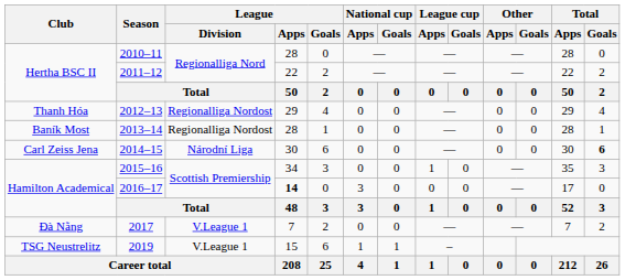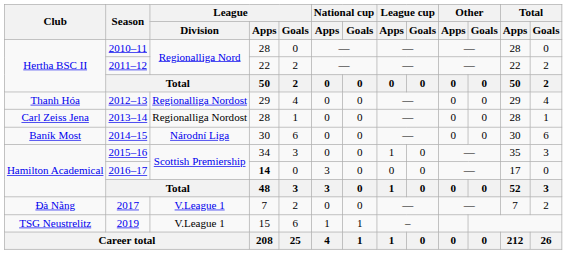 <table class="wikitable" style="text-align: center">
 <tr>
 <th rowspan="2">Club</th>
 <th rowspan="2">Season</th>
 <th colspan="3">League</th>
 <th colspan="2">National cup</th>
 <th colspan="2">League cup</th>
 <th colspan="2">Other</th>
 <th colspan="2">Total</th>
 </tr>
 <tr>
 <th>Division</th>
 <th>Apps</th>
 <th>Goals</th>
 <th>Apps</th>
 <th>Goals</th>
 <th>Apps</th>
 <th>Goals</th>
 <th>Apps</th>
 <th>Goals</th>
 <th>Apps</th>
 <th>Goals</th>
 </tr>
 <tr>
 <td rowspan="3"><a href='#'>Hertha BSC II</a></td>
 <td><a href='#'>2010–11</a></td>
 <td rowspan="2"><a href='#'>Regionalliga Nord</a></td>
 <td>28</td>
 <td>0</td>
 <td colspan="2">—</td>
 <td colspan="2">—</td>
 <td colspan="2">—</td>
 <td>28</td>
 <td>0</td>
 </tr>
 <tr>
 <td><a href='#'>2011–12</a></td>
 <td>22</td>
 <td>2</td>
 <td colspan="2">—</td>
 <td colspan="2">—</td>
 <td colspan="2">—</td>
 <td>22</td>
 <td>2</td>
 </tr>
 <tr>
 <th colspan="2">Total</th>
 <th>50</th>
 <th>2</th>
 <th>0</th>
 <th>0</th>
 <th>0</th>
 <th>0</th>
 <th>0</th>
 <th>0</th>
 <th>50</th>
 <th>2</th>
 </tr>
 <tr>
 <td><a href='#'>Thanh Hóa</a></td>
 <td><a href='#'>2012–13</a></td>
 <td><a href='#'>Regionalliga Nordost</a></td>
 <td>29</td>
 <td>4</td>
 <td>0</td>
 <td>0</td>
 <td colspan="2">—</td>
 <td>0</td>
 <td>0</td>
 <td>29</td>
 <td>4</td>
 </tr>
 <tr>
-<td><a href='#'>Baník Most</a></td>
+<td><a href='#'>Carl Zeiss Jena</a></td>
 <td><a href='#'>2013–14</a></td>
 <td>Regionalliga Nordost</td>
 <td>28</td>
 <td>1</td>
 <td>0</td>
 <td>0</td>
 <td colspan="2">—</td>
 <td>0</td>
 <td>0</td>
 <td>28</td>
 <td>1</td>
 </tr>
 <tr>
-<td><a href='#'>Carl Zeiss Jena</a></td>
+<td><a href='#'>Baník Most</a></td>
 <td><a href='#'>2014–15</a></td>
 <td><a href='#'>Národní Liga</a></td>
 <td>30</td>
 <td>6</td>
 <td>0</td>
 <td>0</td>
 <td colspan="2">—</td>
 <td>0</td>
 <td>0</td>
 <td>30</td>
-<td><strong>6</strong></td>
+<td>6</td>
 </tr>
 <tr>
 <td rowspan="3"><a href='#'>Hamilton Academical</a></td>
 <td><a href='#'>2015–16</a></td>
 <td rowspan="2"><a href='#'>Scottish Premiership</a></td>
 <td>34</td>
 <td>3</td>
 <td>0</td>
 <td>0</td>
 <td>1</td>
 <td>0</td>
 <td colspan="2">—</td>
 <td>35</td>
 <td>3</td>
 </tr>
 <tr>
 <td><a href='#'>2016–17</a></td>
 <td><strong>14</strong></td>
 <td>0</td>
 <td>3</td>
 <td>0</td>
 <td>0</td>
 <td>0</td>
 <td colspan="2">—</td>
 <td>17</td>
 <td>0</td>
 </tr>
 <tr>
 <th colspan="2">Total</th>
 <th>48</th>
 <th>3</th>
 <th>3</th>
 <th>0</th>
 <th>1</th>
 <th>0</th>
 <th>0</th>
 <th>0</th>
 <th>52</th>
 <th>3</th>
 </tr>
 <tr>
 <td><a href='#'>Đà Nẵng</a></td>
 <td><a href='#'>2017</a></td>
 <td><a href='#'>V.League 1</a></td>
 <td>7</td>
 <td>2</td>
 <td>0</td>
 <td>0</td>
 <td colspan="2">—</td>
 <td colspan="2">—</td>
 <td>7</td>
 <td>2</td>
 </tr>
 <tr>
 <td><a href='#'>TSG Neustrelitz</a></td>
 <td><a href='#'>2019</a></td>
 <td>V.League 1</td>
 <td>15</td>
 <td>6</td>
 <td>1</td>
 <td>1</td>
 <td colspan="2">–</td>
 <td></td>
 </tr>
 <tr>
 <th colspan="3">Career total</th>
 <th>208</th>
 <th>25</th>
 <th>4</th>
 <th>1</th>
 <th>1</th>
 <th>0</th>
 <th>0</th>
 <th>0</th>
 <th>212</th>
 <th>26</th>
 </tr>
 </table>
